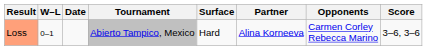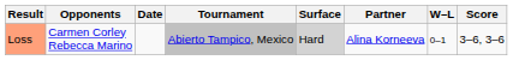 <table class="wikitable">
 <tr>
 <th>Result</th>
-<th class="unsortable">W–L</th>
+<th>Opponents</th>
 <th>Date</th>
 <th>Tournament</th>
 <th>Surface</th>
 <th>Partner</th>
-<th>Opponents</th>
+<th class="unsortable">W–L</th>
 <th class="unsortable">Score</th>
 </tr>
 <tr>
 <td style="background:#ffa07a;">Loss</td>
-<td><small>0–1</small></td>
+<td> <a href='#'>Carmen Corley</a><br>  <a href='#'>Rebecca Marino</a></td>
 <td><a href='#'></a></td>
 <td style="background:silver;"><a href='#'>Abierto Tampico</a>, Mexico</td>
-<td>Hard</td>
+<td style="background: lightgrey;">Hard</td>
 <td> <a href='#'>Alina Korneeva</a></td>
-<td> <a href='#'>Carmen Corley</a><br>  <a href='#'>Rebecca Marino</a></td>
+<td><small>0–1</small></td>
 <td>3–6, 3–6</td>
 </tr>
 </table>
